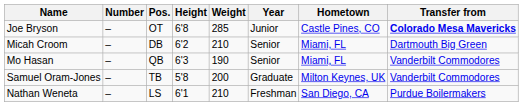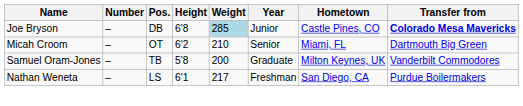 <table class="wikitable sortable">
 <tr>
 <th>Name</th>
 <th>Number</th>
 <th>Pos.</th>
 <th>Height</th>
 <th>Weight</th>
 <th>Year</th>
 <th>Hometown</th>
 <th class="unsortable">Transfer from</th>
 </tr>
 <tr>
 <td>Joe Bryson</td>
 <td>–</td>
-<td>OT</td>
+<td>DB</td>
 <td>6'8</td>
-<td>285</td>
+<td style="background: lightblue;">285</td>
 <td>Junior</td>
 <td><a href='#'>Castle Pines, CO</a></td>
 <td><strong><a href='#'>Colorado Mesa Mavericks</a></strong></td>
 </tr>
 <tr>
 <td>Micah Croom</td>
 <td>–</td>
-<td>DB</td>
+<td>OT</td>
 <td>6'2</td>
 <td>210</td>
 <td>Senior </td>
 <td><a href='#'>Miami, FL</a></td>
 <td><a href='#'>Dartmouth Big Green</a></td>
-</tr>
-<tr>
-<td>Mo Hasan</td>
-<td>–</td>
-<td>QB</td>
-<td>6'3</td>
-<td>190</td>
-<td>Senior </td>
-<td><a href='#'>Miami, FL</a></td>
-<td><a href='#'>Vanderbilt Commodores</a></td>
 </tr>
 <tr>
 <td>Samuel Oram-Jones</td>
 <td>–</td>
 <td>TB</td>
 <td>5'8</td>
 <td>200</td>
 <td>Graduate</td>
 <td><a href='#'>Milton Keynes, UK</a></td>
 <td><a href='#'>Vanderbilt Commodores</a></td>
 </tr>
 <tr>
 <td>Nathan Weneta</td>
 <td>–</td>
 <td>LS</td>
 <td>6'1</td>
-<td>210</td>
+<td>217</td>
 <td>Freshman</td>
 <td><a href='#'>San Diego, CA</a></td>
 <td><a href='#'>Purdue Boilermakers</a></td>
 </tr>
 </table>
